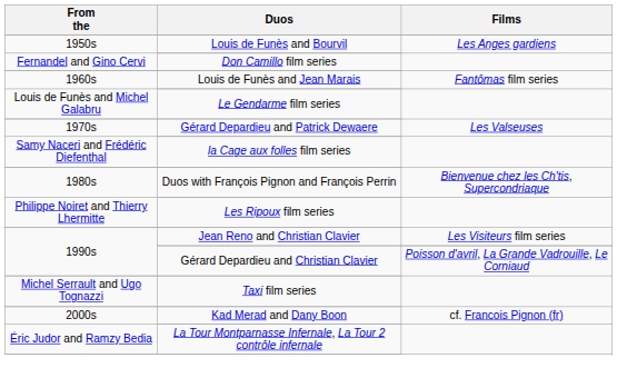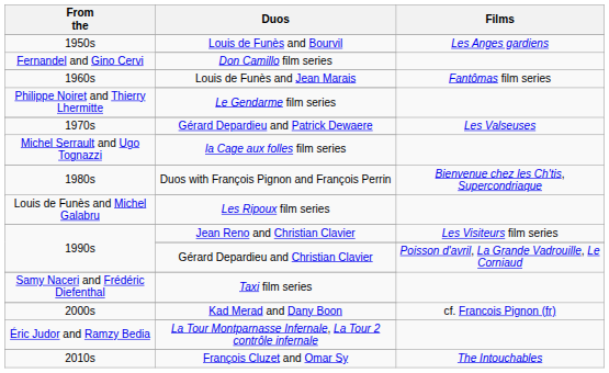 <table class="wikitable">
 <tr>
 <th>From<br>the</th>
 <th>Duos</th>
 <th>Films</th>
 </tr>
 <tr>
 </tr>
 <tr align=center>
 <td rowspan=2>1950s</td>
 <td><a href='#'>Louis de Funès</a> and <a href='#'>Bourvil</a></td>
 <td><em><a href='#'>Les Anges gardiens</a></em></td>
 </tr>
 <tr>
 </tr>
 <tr align=center>
 <td><a href='#'>Fernandel</a> and <a href='#'>Gino Cervi</a></td>
 <td><em><a href='#'>Don Camillo</a></em> film series</td>
 </tr>
 <tr>
 </tr>
 <tr align=center>
 <td rowspan=2>1960s</td>
 <td>Louis de Funès and <a href='#'>Jean Marais</a></td>
 <td><em><a href='#'>Fantômas</a></em> film series</td>
 </tr>
 <tr>
 </tr>
 <tr align=center>
-<td>Louis de Funès and <a href='#'>Michel Galabru</a></td>
+<td><a href='#'>Philippe Noiret</a> and <a href='#'>Thierry Lhermitte</a></td>
 <td><em><a href='#'>Le Gendarme</a></em> film series</td>
 </tr>
 <tr>
 </tr>
 <tr align=center>
 <td rowspan=2>1970s</td>
 <td><a href='#'>Gérard Depardieu</a> and <a href='#'>Patrick Dewaere</a></td>
 <td><em><a href='#'>Les Valseuses</a></em></td>
 </tr>
 <tr>
 </tr>
 <tr align=center>
-<td><a href='#'>Samy Naceri</a> and <a href='#'>Frédéric Diefenthal</a></td>
+<td><a href='#'>Michel Serrault</a> and <a href='#'>Ugo Tognazzi</a></td>
 <td><em><a href='#'>la Cage aux folles</a></em> film series</td>
 </tr>
 <tr>
 </tr>
 <tr align=center>
 <td rowspan=2>1980s</td>
 <td>Duos with François Pignon and François Perrin</td>
 <td><em><a href='#'>Bienvenue chez les Ch'tis</a></em>, <em><a href='#'>Supercondriaque</a></em></td>
 </tr>
 <tr>
 </tr>
 <tr align=center>
-<td><a href='#'>Philippe Noiret</a> and <a href='#'>Thierry Lhermitte</a></td>
+<td>Louis de Funès and <a href='#'>Michel Galabru</a></td>
 <td><em><a href='#'>Les Ripoux</a></em> film series</td>
 </tr>
 <tr>
 </tr>
 <tr align=center>
 <td rowspan=3>1990s</td>
 <td><a href='#'>Jean Reno</a> and <a href='#'>Christian Clavier</a></td>
 <td><em><a href='#'>Les Visiteurs</a></em> film series</td>
 </tr>
 <tr>
 </tr>
 <tr align=center>
 <td>Gérard Depardieu and <a href='#'>Christian Clavier</a></td>
 <td><em><a href='#'>Poisson d'avril</a></em>, <em><a href='#'>La Grande Vadrouille</a></em>, <em><a href='#'>Le Corniaud</a></em></td>
 </tr>
 <tr>
 </tr>
 <tr align=center>
-<td><a href='#'>Michel Serrault</a> and <a href='#'>Ugo Tognazzi</a></td>
+<td><a href='#'>Samy Naceri</a> and <a href='#'>Frédéric Diefenthal</a></td>
 <td><em><a href='#'>Taxi</a></em> film series</td>
 </tr>
 <tr>
 </tr>
 <tr align=center>
 <td rowspan=2>2000s</td>
 <td><a href='#'>Kad Merad</a> and <a href='#'>Dany Boon</a></td>
 <td>cf. <a href='#'>Francois Pignon (fr)</a></td>
 </tr>
 <tr>
 </tr>
 <tr align=center>
 <td><a href='#'>Éric Judor</a> and <a href='#'>Ramzy Bedia</a></td>
 <td><em><a href='#'>La Tour Montparnasse Infernale</a></em>, <em><a href='#'>La Tour 2 contrôle infernale</a></em></td>
 </tr>
 <tr>
 </tr>
+<tr align=center>
+<td>2010s</td>
+<td><a href='#'>François Cluzet</a> and <a href='#'>Omar Sy</a></td>
+<td><em><a href='#'>The Intouchables</a></em></td>
+</tr>
 </table>
